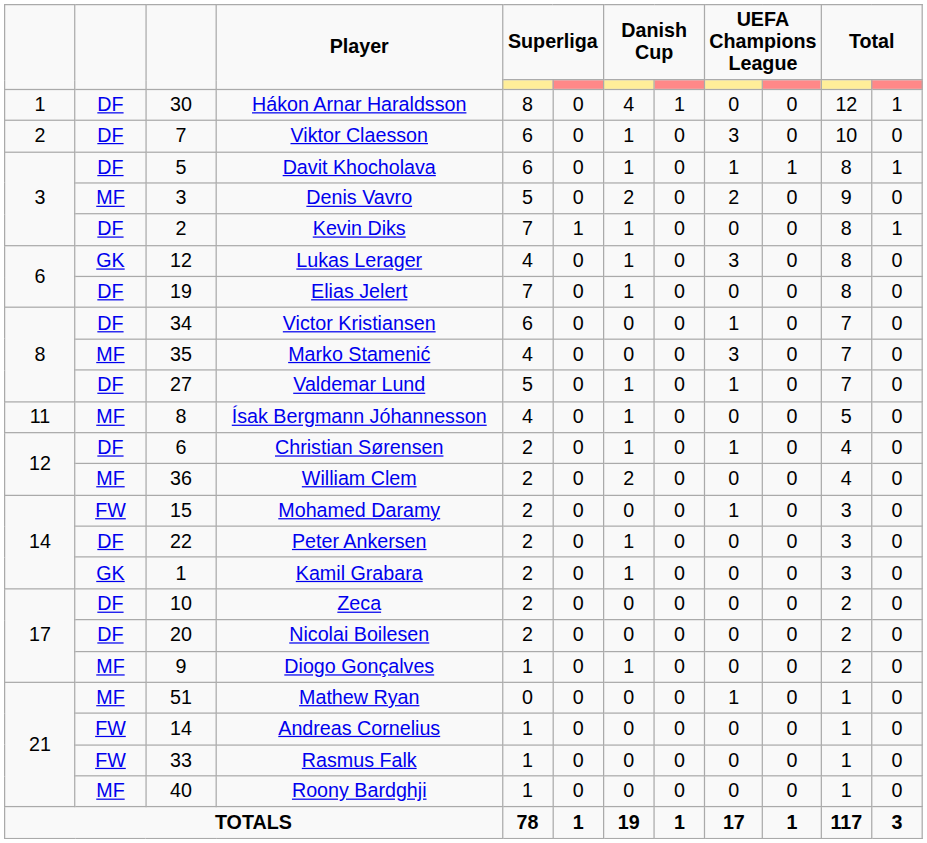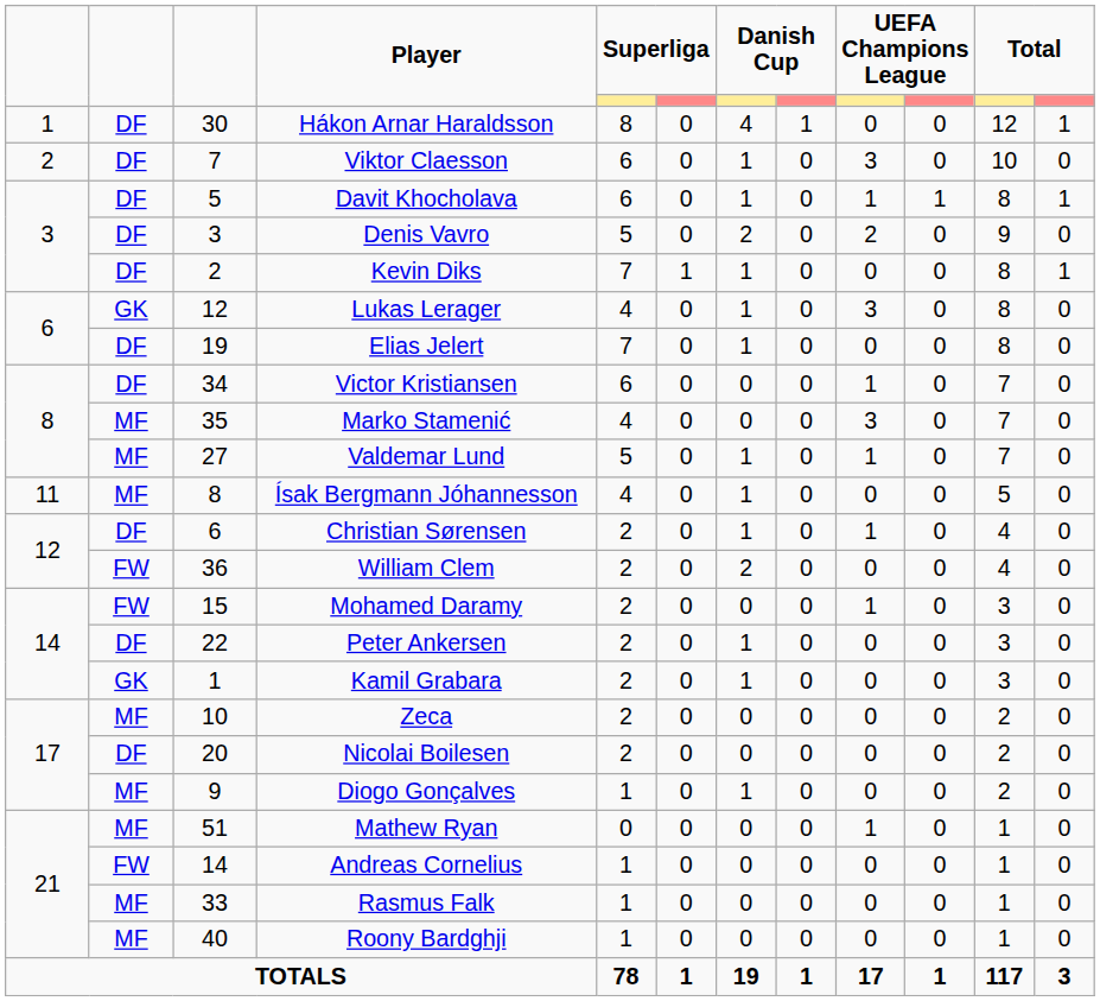 <table class="wikitable sortable" style="text-align:center;">
 <tr>
 <td rowspan="2"  style="width:50px;"><strong></strong></td>
 <td rowspan="2"  style="width:50px;"><strong></strong></td>
 <td rowspan="2"  style="width:50px;"><strong></strong></td>
 <td rowspan="2"  style="width:225px;"><strong>Player</strong></td>
 <td colspan="2"  style="width:75px;"><strong>Superliga</strong></td>
 <td colspan="2"  style="width:75px;"><strong>Danish Cup</strong></td>
 <td colspan="2"  style="width:75px;"><strong>UEFA Champions League</strong></td>
 <td colspan="2"  style="width:75px;"><strong>Total</strong></td>
 </tr>
 <tr>
 <th style="width:30px; background:#fe9;"></th>
 <th style="width:30px; background:#ff8888;"></th>
 <th style="width:30px; background:#fe9;"></th>
 <th style="width:30px; background:#ff8888;"></th>
 <th style="width:30px; background:#fe9;"></th>
 <th style="width:30px; background:#ff8888;"></th>
 <th style="width:30px; background:#fe9;"></th>
 <th style="width:30px; background:#ff8888;"></th>
 </tr>
 <tr>
 <td rowspan=1>1</td>
 <td><a href='#'>DF</a></td>
 <td>30</td>
 <td> <a href='#'>Hákon Arnar Haraldsson</a></td>
 <td>8</td>
 <td>0</td>
 <td>4</td>
 <td>1</td>
 <td>0</td>
 <td>0</td>
 <td>12</td>
 <td>1</td>
 </tr>
 <tr>
 <td rowspan=1>2</td>
 <td><a href='#'>DF</a></td>
 <td>7</td>
 <td> <a href='#'>Viktor Claesson</a></td>
 <td>6</td>
 <td>0</td>
 <td>1</td>
 <td>0</td>
 <td>3</td>
 <td>0</td>
 <td>10</td>
 <td>0</td>
 </tr>
 <tr>
 <td rowspan=3>3</td>
 <td><a href='#'>DF</a></td>
 <td>5</td>
 <td> <a href='#'>Davit Khocholava</a></td>
 <td>6</td>
 <td>0</td>
 <td>1</td>
 <td>0</td>
 <td>1</td>
 <td>1</td>
 <td>8</td>
 <td>1</td>
 </tr>
 <tr>
-<td><a href='#'>MF</a></td>
+<td><a href='#'>DF</a></td>
 <td>3</td>
 <td> <a href='#'>Denis Vavro</a></td>
 <td>5</td>
 <td>0</td>
 <td>2</td>
 <td>0</td>
 <td>2</td>
 <td>0</td>
 <td>9</td>
 <td>0</td>
 </tr>
 <tr>
 <td><a href='#'>DF</a></td>
 <td>2</td>
 <td> <a href='#'>Kevin Diks</a></td>
 <td>7</td>
 <td>1</td>
 <td>1</td>
 <td>0</td>
 <td>0</td>
 <td>0</td>
 <td>8</td>
 <td>1</td>
 </tr>
 <tr>
 <td rowspan=2>6</td>
 <td><a href='#'>GK</a></td>
 <td>12</td>
 <td> <a href='#'>Lukas Lerager</a></td>
 <td>4</td>
 <td>0</td>
 <td>1</td>
 <td>0</td>
 <td>3</td>
 <td>0</td>
 <td>8</td>
 <td>0</td>
 </tr>
 <tr>
 <td><a href='#'>DF</a></td>
 <td>19</td>
 <td> <a href='#'>Elias Jelert</a></td>
 <td>7</td>
 <td>0</td>
 <td>1</td>
 <td>0</td>
 <td>0</td>
 <td>0</td>
 <td>8</td>
 <td>0</td>
 </tr>
 <tr>
 <td rowspan=3>8</td>
 <td><a href='#'>DF</a></td>
 <td>34</td>
 <td> <a href='#'>Victor Kristiansen</a></td>
 <td>6</td>
 <td>0</td>
 <td>0</td>
 <td>0</td>
 <td>1</td>
 <td>0</td>
 <td>7</td>
 <td>0</td>
 </tr>
 <tr>
 <td><a href='#'>MF</a></td>
 <td>35</td>
 <td> <a href='#'>Marko Stamenić</a></td>
 <td>4</td>
 <td>0</td>
 <td>0</td>
 <td>0</td>
 <td>3</td>
 <td>0</td>
 <td>7</td>
 <td>0</td>
 </tr>
 <tr>
-<td><a href='#'>DF</a></td>
+<td><a href='#'>MF</a></td>
 <td>27</td>
 <td> <a href='#'>Valdemar Lund</a></td>
 <td>5</td>
 <td>0</td>
 <td>1</td>
 <td>0</td>
 <td>1</td>
 <td>0</td>
 <td>7</td>
 <td>0</td>
 </tr>
 <tr>
 <td rowspan=1>11</td>
 <td><a href='#'>MF</a></td>
 <td>8</td>
 <td> <a href='#'>Ísak Bergmann Jóhannesson</a></td>
 <td>4</td>
 <td>0</td>
 <td>1</td>
 <td>0</td>
 <td>0</td>
 <td>0</td>
 <td>5</td>
 <td>0</td>
 </tr>
 <tr>
 <td rowspan=2>12</td>
 <td><a href='#'>DF</a></td>
 <td>6</td>
 <td> <a href='#'>Christian Sørensen</a></td>
 <td>2</td>
 <td>0</td>
 <td>1</td>
 <td>0</td>
 <td>1</td>
 <td>0</td>
 <td>4</td>
 <td>0</td>
 </tr>
 <tr>
-<td><a href='#'>MF</a></td>
+<td><a href='#'>FW</a></td>
 <td>36</td>
 <td> <a href='#'>William Clem</a></td>
 <td>2</td>
 <td>0</td>
 <td>2</td>
 <td>0</td>
 <td>0</td>
 <td>0</td>
 <td>4</td>
 <td>0</td>
 </tr>
 <tr>
 <td rowspan=3>14</td>
 <td><a href='#'>FW</a></td>
 <td>15</td>
 <td>  <a href='#'>Mohamed Daramy</a></td>
 <td>2</td>
 <td>0</td>
 <td>0</td>
 <td>0</td>
 <td>1</td>
 <td>0</td>
 <td>3</td>
 <td>0</td>
 </tr>
 <tr>
 <td><a href='#'>DF</a></td>
 <td>22</td>
 <td> <a href='#'>Peter Ankersen</a></td>
 <td>2</td>
 <td>0</td>
 <td>1</td>
 <td>0</td>
 <td>0</td>
 <td>0</td>
 <td>3</td>
 <td>0</td>
 </tr>
 <tr>
 <td><a href='#'>GK</a></td>
 <td>1</td>
 <td> <a href='#'>Kamil Grabara</a></td>
 <td>2</td>
 <td>0</td>
 <td>1</td>
 <td>0</td>
 <td>0</td>
 <td>0</td>
 <td>3</td>
 <td>0</td>
 </tr>
 <tr>
 <td rowspan=3>17</td>
-<td><a href='#'>DF</a></td>
+<td><a href='#'>MF</a></td>
 <td>10</td>
 <td>  <a href='#'>Zeca</a></td>
 <td>2</td>
 <td>0</td>
 <td>0</td>
 <td>0</td>
 <td>0</td>
 <td>0</td>
 <td>2</td>
 <td>0</td>
 </tr>
 <tr>
 <td><a href='#'>DF</a></td>
 <td>20</td>
 <td> <a href='#'>Nicolai Boilesen</a></td>
 <td>2</td>
 <td>0</td>
 <td>0</td>
 <td>0</td>
 <td>0</td>
 <td>0</td>
 <td>2</td>
 <td>0</td>
 </tr>
 <tr>
 <td><a href='#'>MF</a></td>
 <td>9</td>
 <td> <a href='#'>Diogo Gonçalves</a></td>
 <td>1</td>
 <td>0</td>
 <td>1</td>
 <td>0</td>
 <td>0</td>
 <td>0</td>
 <td>2</td>
 <td>0</td>
 </tr>
 <tr>
 <td rowspan=4>21</td>
 <td><a href='#'>MF</a></td>
 <td>51</td>
 <td>  <a href='#'>Mathew Ryan</a></td>
 <td>0</td>
 <td>0</td>
 <td>0</td>
 <td>0</td>
 <td>1</td>
 <td>0</td>
 <td>1</td>
 <td>0</td>
 </tr>
 <tr>
 <td><a href='#'>FW</a></td>
 <td>14</td>
 <td> <a href='#'>Andreas Cornelius</a></td>
 <td>1</td>
 <td>0</td>
 <td>0</td>
 <td>0</td>
 <td>0</td>
 <td>0</td>
 <td>1</td>
 <td>0</td>
 </tr>
 <tr>
-<td><a href='#'>FW</a></td>
+<td><a href='#'>MF</a></td>
 <td>33</td>
 <td> <a href='#'>Rasmus Falk</a></td>
 <td>1</td>
 <td>0</td>
 <td>0</td>
 <td>0</td>
 <td>0</td>
 <td>0</td>
 <td>1</td>
 <td>0</td>
 </tr>
 <tr>
 <td><a href='#'>MF</a></td>
 <td>40</td>
 <td> <a href='#'>Roony Bardghji</a></td>
 <td>1</td>
 <td>0</td>
 <td>0</td>
 <td>0</td>
 <td>0</td>
 <td>0</td>
 <td>1</td>
 <td>0</td>
 </tr>
 <tr>
 <td colspan=4><strong>TOTALS</strong></td>
 <td><strong>78</strong></td>
 <td><strong>1</strong></td>
 <td><strong>19</strong></td>
 <td><strong>1</strong></td>
 <td><strong>17</strong></td>
 <td><strong>1</strong></td>
 <td><strong>117</strong></td>
 <td><strong>3</strong></td>
 </tr>
 </table>
